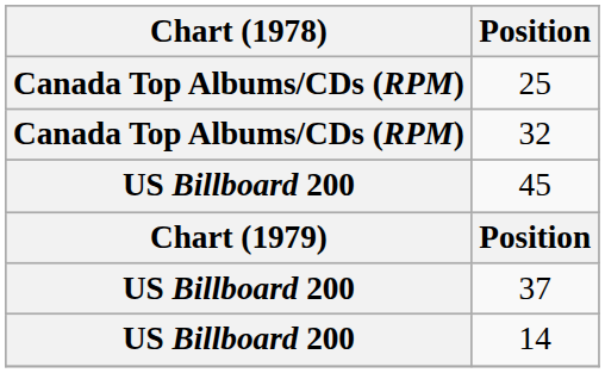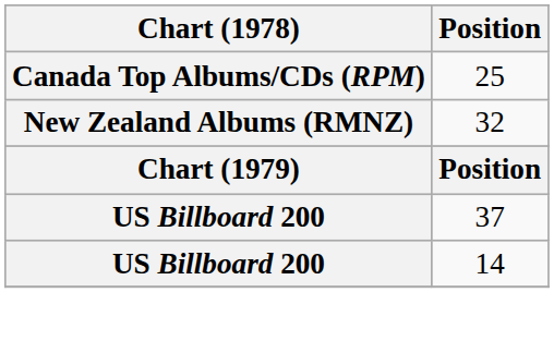 <table class="wikitable plainrowheaders" style="text-align:center">
 <tr>
 <th scope="col">Chart (1978)</th>
 <th scope="col">Position</th>
 </tr>
 <tr>
 <th scope="row">Canada Top Albums/CDs (<em>RPM</em>)</th>
 <td>25</td>
 </tr>
 <tr>
-<th scope="row">Canada Top Albums/CDs (<em>RPM</em>)</th>
+<th scope="row">New Zealand Albums (RMNZ)</th>
 <td>32</td>
-</tr>
-<tr>
-<th scope="row">US <em>Billboard</em> 200</th>
-<td>45</td>
 </tr>
 <tr>
 <th scope="col">Chart (1979)</th>
 <th scope="col">Position</th>
 </tr>
 <tr>
 <th scope="row">US <em>Billboard</em> 200</th>
 <td>37</td>
 </tr>
 <tr>
 <th scope="row">US <em>Billboard</em> 200</th>
 <td>14</td>
 </tr>
 <tr>
 </tr>
 </table>
